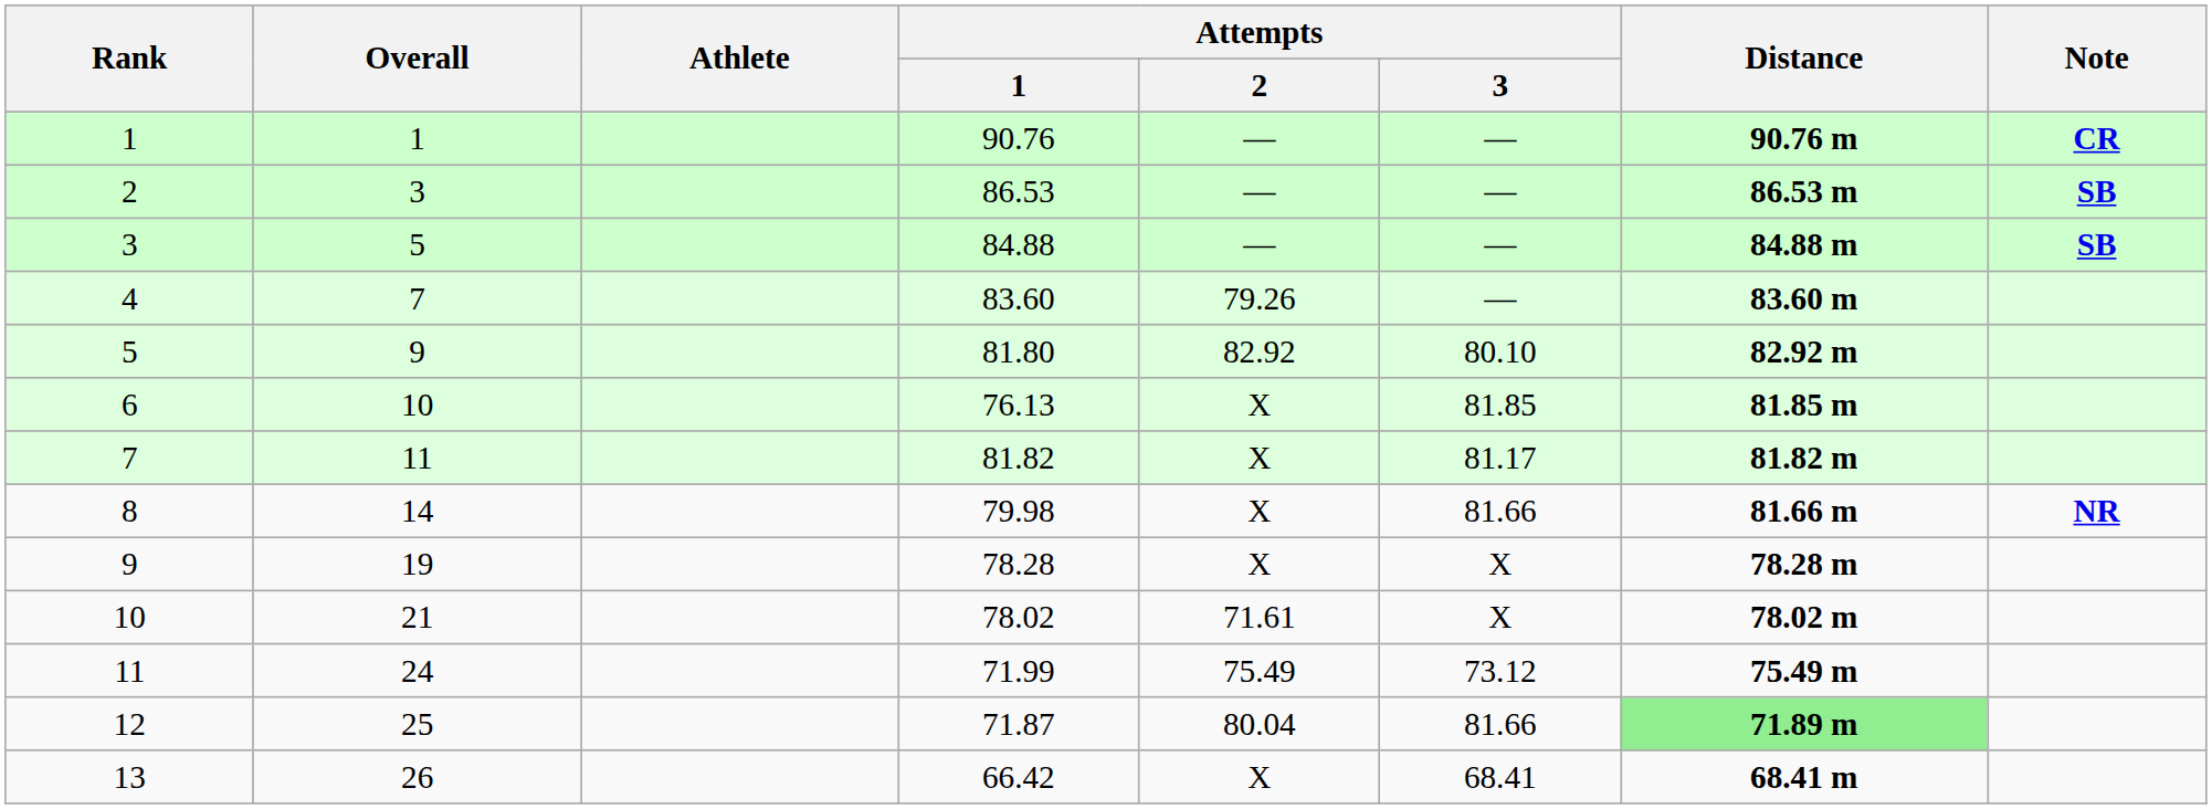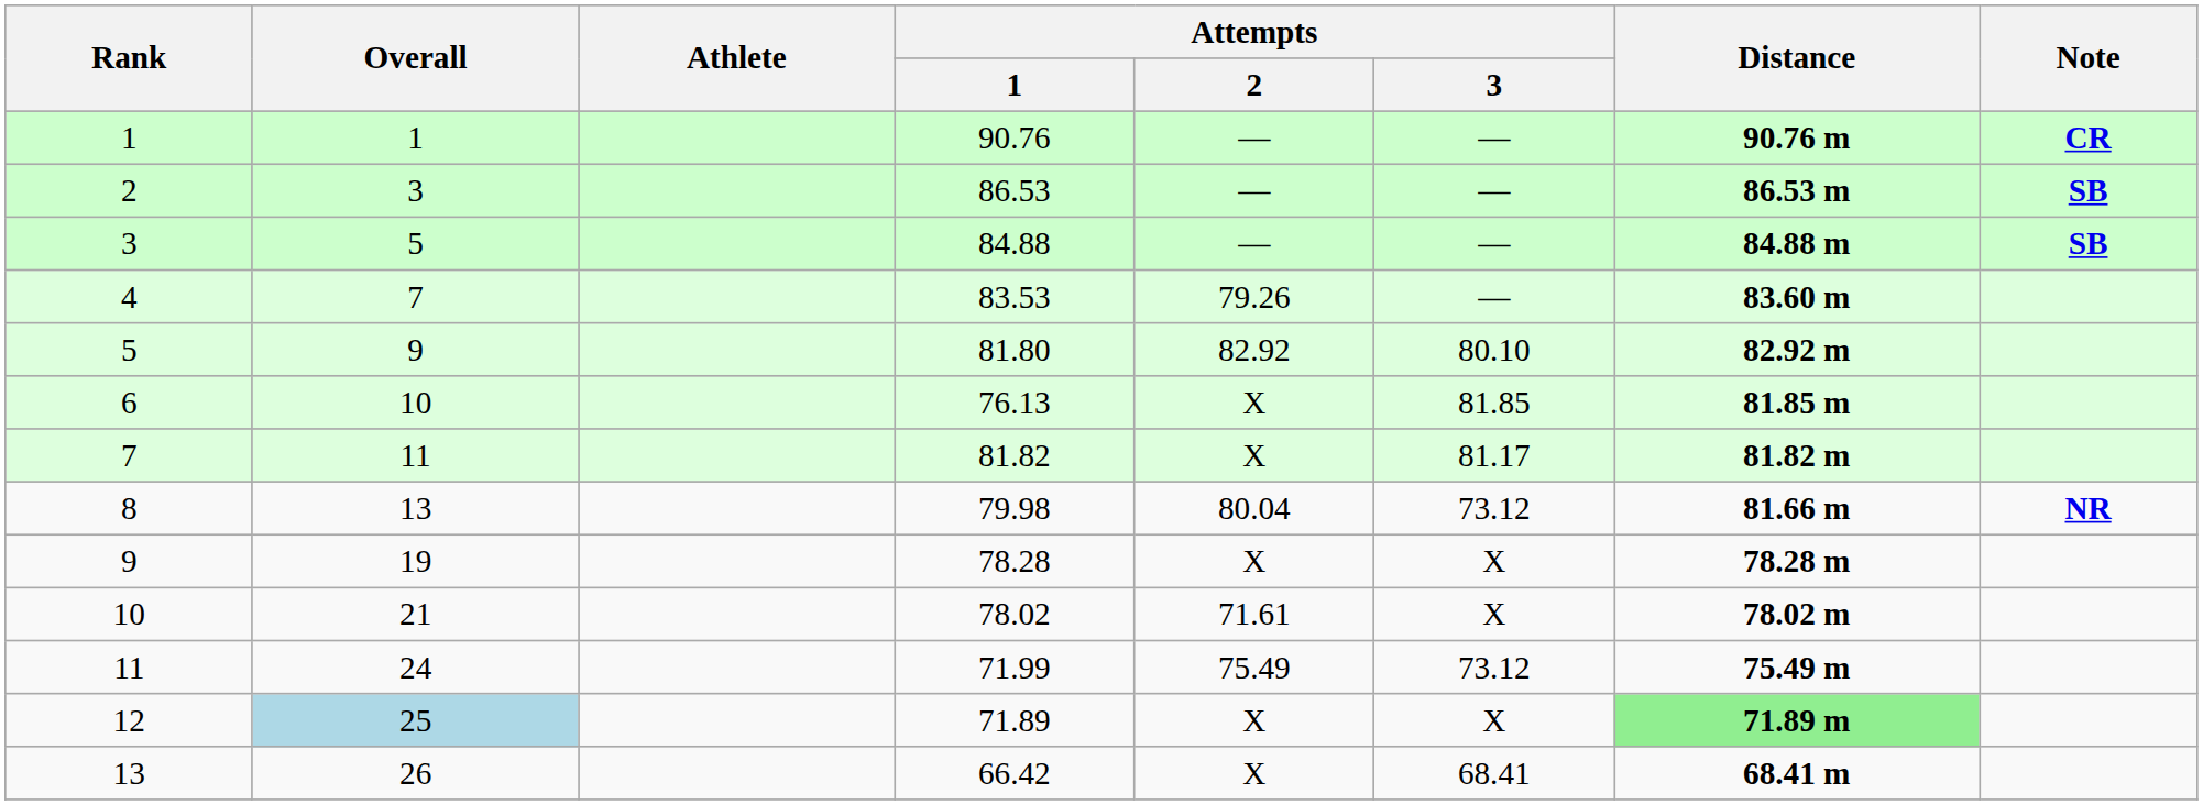 <table class="wikitable" style=" text-align:center; font-size:110%;" width="95%">
 <tr>
 <th rowspan="2">Rank</th>
 <th rowspan="2">Overall</th>
 <th rowspan="2">Athlete</th>
 <th colspan="3">Attempts</th>
 <th rowspan="2">Distance</th>
 <th rowspan="2">Note</th>
 </tr>
 <tr>
 <th>1</th>
 <th>2</th>
 <th>3</th>
 </tr>
 <tr style="background:#ccffcc;">
 <td>1</td>
 <td>1</td>
 <td align=left></td>
 <td>90.76</td>
 <td>—</td>
 <td>—</td>
 <td><strong>90.76 m</strong></td>
 <td><strong><a href='#'>CR</a></strong></td>
 </tr>
 <tr style="background:#ccffcc;">
 <td>2</td>
 <td>3</td>
 <td align=left></td>
 <td>86.53</td>
 <td>—</td>
 <td>—</td>
 <td><strong>86.53 m</strong></td>
 <td><strong><a href='#'>SB</a></strong></td>
 </tr>
 <tr style="background:#ccffcc;">
 <td>3</td>
 <td>5</td>
 <td align=left></td>
 <td>84.88</td>
 <td>—</td>
 <td>—</td>
 <td><strong>84.88 m</strong></td>
 <td><strong><a href='#'>SB</a></strong></td>
 </tr>
 <tr style="background:#ddffdd;">
 <td>4</td>
 <td>7</td>
 <td align=left></td>
-<td>83.60</td>
+<td>83.53</td>
 <td>79.26</td>
 <td>—</td>
 <td><strong>83.60 m </strong></td>
 <td></td>
 </tr>
 <tr style="background:#ddffdd;">
 <td>5</td>
 <td>9</td>
 <td align=left></td>
 <td>81.80</td>
 <td>82.92</td>
 <td>80.10</td>
 <td><strong>82.92 m </strong></td>
 <td></td>
 </tr>
 <tr style="background:#ddffdd;">
 <td>6</td>
 <td>10</td>
 <td align=left></td>
 <td>76.13</td>
 <td>X</td>
 <td>81.85</td>
 <td><strong>81.85 m </strong></td>
 <td></td>
 </tr>
 <tr style="background:#ddffdd;">
 <td>7</td>
 <td>11</td>
 <td align=left></td>
 <td>81.82</td>
 <td>X</td>
 <td>81.17</td>
 <td><strong>81.82 m  </strong></td>
 <td></td>
 </tr>
 <tr>
 <td>8</td>
-<td>14</td>
+<td>13</td>
 <td align=left></td>
 <td>79.98</td>
-<td>X</td>
-<td>81.66</td>
+<td>80.04</td>
+<td>73.12</td>
 <td><strong>81.66 m</strong></td>
 <td><strong><a href='#'>NR</a></strong></td>
 </tr>
 <tr>
 <td>9</td>
 <td>19</td>
 <td align=left></td>
 <td>78.28</td>
 <td>X</td>
 <td>X</td>
 <td><strong>78.28 m </strong></td>
 <td></td>
 </tr>
 <tr>
 <td>10</td>
 <td>21</td>
 <td align=left></td>
 <td>78.02</td>
 <td>71.61</td>
 <td>X</td>
 <td><strong>78.02 m </strong></td>
 <td></td>
 </tr>
 <tr>
 <td>11</td>
 <td>24</td>
 <td align=left></td>
 <td>71.99</td>
 <td>75.49</td>
 <td>73.12</td>
 <td><strong>75.49 m </strong></td>
 <td></td>
 </tr>
 <tr>
 <td>12</td>
-<td>25</td>
+<td style="background: lightblue;">25</td>
 <td align=left></td>
-<td>71.87</td>
-<td>80.04</td>
-<td>81.66</td>
+<td>71.89</td>
+<td>X</td>
+<td>X</td>
 <td style="background: lightgreen;"><strong>71.89 m </strong></td>
 <td></td>
 </tr>
 <tr>
 <td>13</td>
 <td>26</td>
 <td align=left></td>
 <td>66.42</td>
 <td>X</td>
 <td>68.41</td>
 <td><strong>68.41 m </strong></td>
 <td></td>
 </tr>
 </table>
